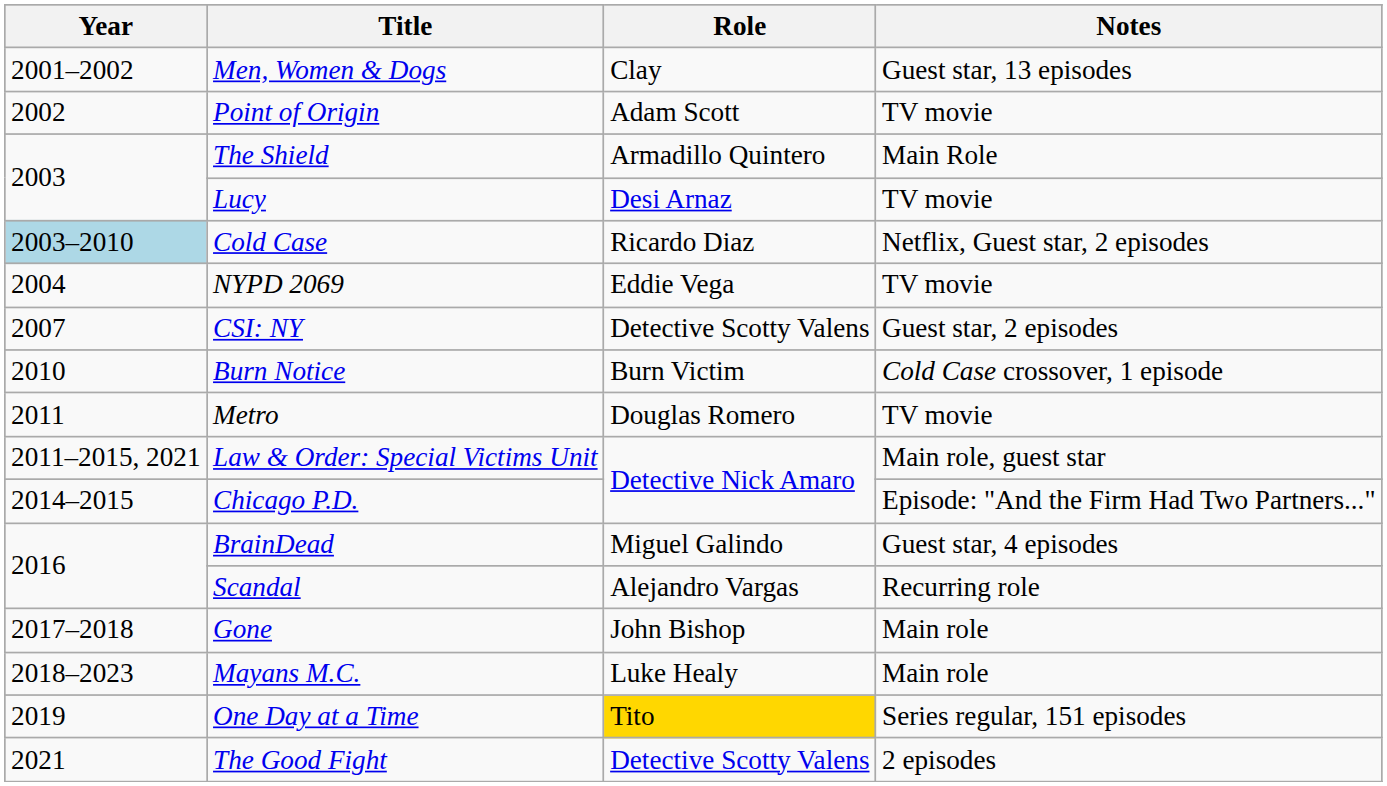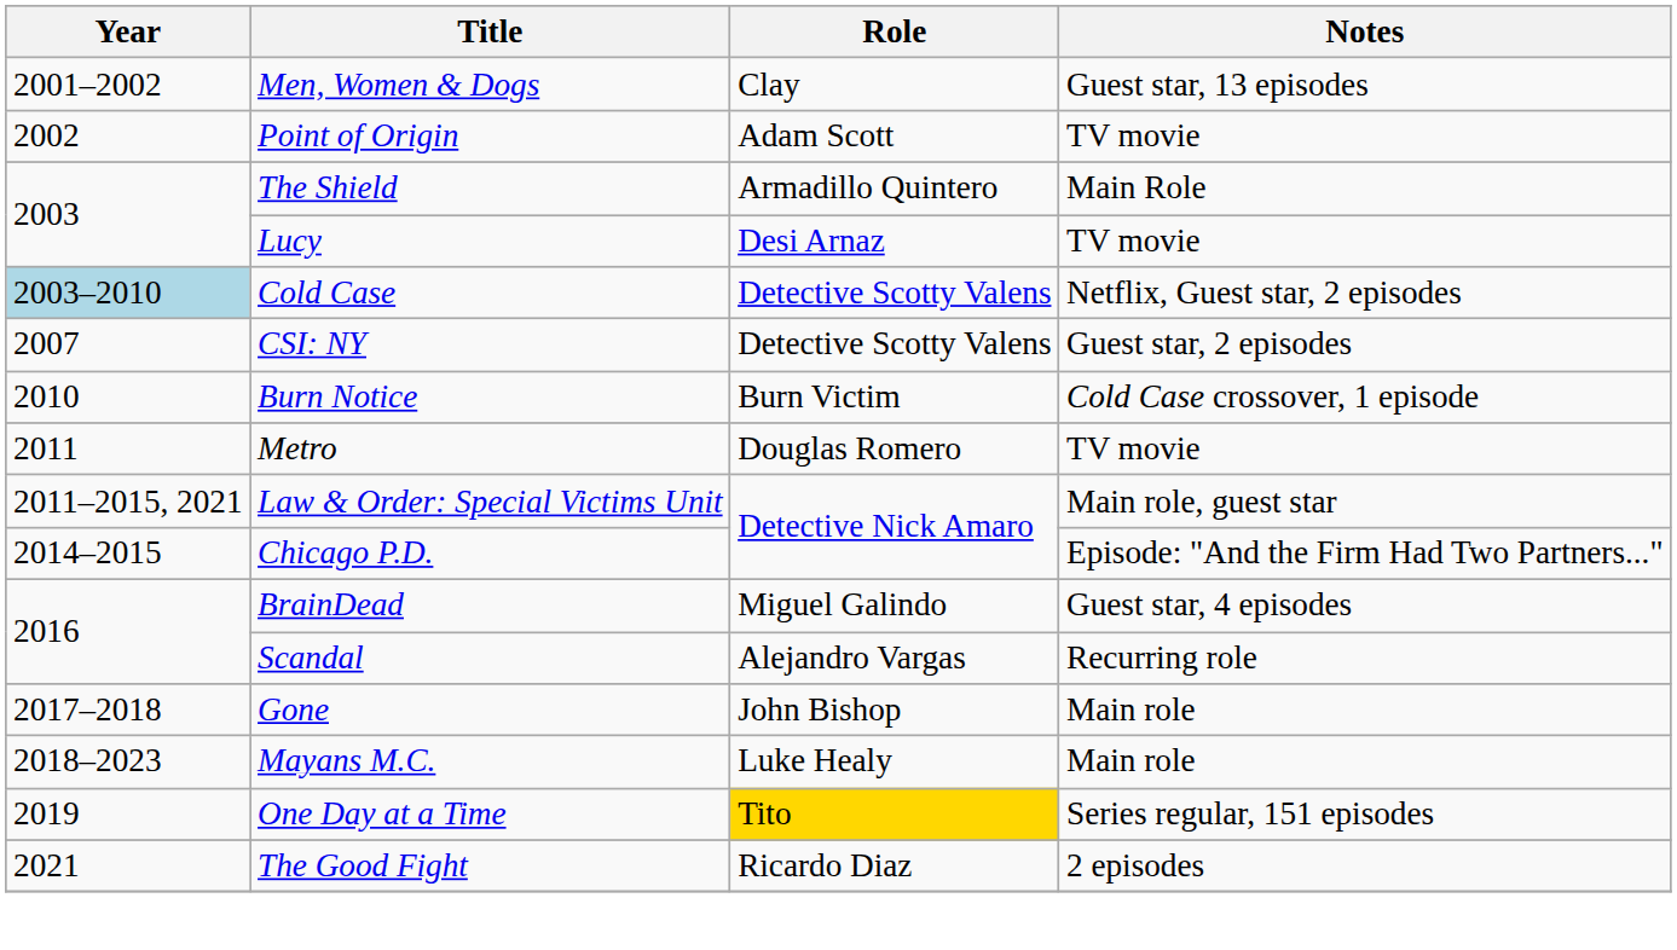 <table class="wikitable sortable">
 <tr>
 <th>Year</th>
 <th>Title</th>
 <th>Role</th>
 <th class="unsortable">Notes</th>
 </tr>
 <tr>
 <td>2001–2002</td>
 <td><em><a href='#'>Men, Women & Dogs</a></em></td>
 <td>Clay</td>
 <td>Guest star, 13 episodes</td>
 </tr>
 <tr>
 <td>2002</td>
 <td><em><a href='#'>Point of Origin</a></em></td>
 <td>Adam Scott</td>
 <td>TV movie</td>
 </tr>
 <tr>
 <td rowspan="2">2003</td>
 <td><em><a href='#'>The Shield</a></em></td>
 <td>Armadillo Quintero</td>
 <td>Main Role</td>
 </tr>
 <tr>
 <td><em><a href='#'>Lucy</a></em></td>
 <td><a href='#'>Desi Arnaz</a></td>
 <td>TV movie</td>
 </tr>
 <tr>
 <td style="background: lightblue;">2003–2010</td>
 <td><em><a href='#'>Cold Case</a></em></td>
-<td>Ricardo Diaz</td>
+<td><a href='#'>Detective Scotty Valens</a></td>
 <td>Netflix, Guest star, 2 episodes</td>
-</tr>
-<tr>
-<td>2004</td>
-<td><em>NYPD 2069</em></td>
-<td>Eddie Vega</td>
-<td>TV movie</td>
 </tr>
 <tr>
 <td>2007</td>
 <td><em><a href='#'>CSI: NY</a></em></td>
 <td>Detective Scotty Valens</td>
 <td>Guest star, 2 episodes</td>
 </tr>
 <tr>
 <td>2010</td>
 <td><em><a href='#'>Burn Notice</a></em></td>
 <td>Burn Victim</td>
 <td><em>Cold Case</em> crossover, 1 episode</td>
 </tr>
 <tr>
 <td>2011</td>
 <td><em>Metro</em></td>
 <td>Douglas Romero</td>
 <td>TV movie</td>
 </tr>
 <tr>
 <td>2011–2015, 2021</td>
 <td><em><a href='#'>Law & Order: Special Victims Unit</a></em></td>
 <td rowspan="2"><a href='#'>Detective Nick Amaro</a></td>
 <td>Main role, guest star</td>
 </tr>
 <tr>
 <td>2014–2015</td>
 <td><em><a href='#'>Chicago P.D.</a></em></td>
 <td>Episode: "And the Firm Had Two Partners..."</td>
 </tr>
 <tr>
 <td rowspan="2">2016</td>
 <td><em><a href='#'>BrainDead</a></em></td>
 <td>Miguel Galindo</td>
 <td>Guest star, 4 episodes</td>
 </tr>
 <tr>
 <td><em><a href='#'>Scandal</a></em></td>
 <td>Alejandro Vargas</td>
 <td>Recurring role</td>
 </tr>
 <tr>
 <td>2017–2018</td>
 <td><em><a href='#'>Gone</a></em></td>
 <td>John Bishop</td>
 <td>Main role</td>
 </tr>
 <tr>
 <td>2018–2023</td>
 <td><em><a href='#'>Mayans M.C.</a></em></td>
 <td>Luke Healy</td>
 <td>Main role</td>
 </tr>
 <tr>
 <td>2019</td>
 <td><em><a href='#'>One Day at a Time</a></em></td>
 <td style="background: gold;">Tito</td>
 <td>Series regular, 151 episodes</td>
 </tr>
 <tr>
 <td>2021</td>
 <td><em><a href='#'>The Good Fight</a></em></td>
-<td><a href='#'>Detective Scotty Valens</a></td>
+<td>Ricardo Diaz</td>
 <td>2 episodes</td>
 </tr>
 <tr>
 </tr>
 </table>
